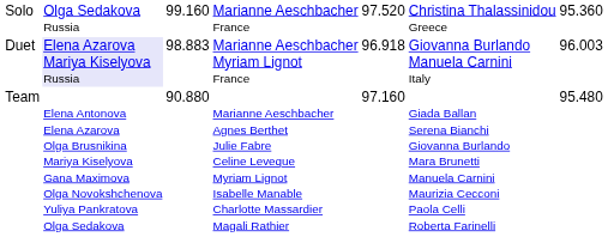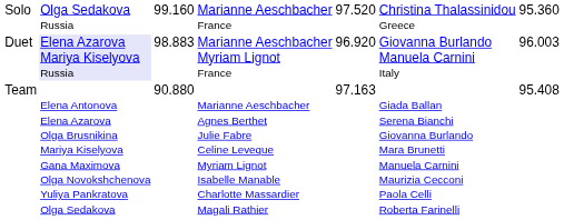 <table>
 <tr valign=top>
 <td>Solo</td>
 <td> <a href='#'>Olga Sedakova</a><br><small>Russia</small></td>
 <td>99.160</td>
 <td> <a href='#'>Marianne Aeschbacher</a><br><small>France</small></td>
 <td>97.520</td>
 <td> <a href='#'>Christina Thalassinidou</a><br><small>Greece</small></td>
 <td>95.360</td>
 </tr>
 <tr valign=top>
 <td>Duet</td>
 <td style="background: lavender;"> <a href='#'>Elena Azarova</a><br><a href='#'>Mariya Kiselyova</a><br><small>Russia</small></td>
 <td>98.883</td>
 <td> <a href='#'>Marianne Aeschbacher</a><br><a href='#'>Myriam Lignot</a><br><small>France</small></td>
-<td>96.918</td>
+<td>96.920</td>
 <td> <a href='#'>Giovanna Burlando</a><br><a href='#'>Manuela Carnini</a><br><small>Italy</small></td>
 <td>96.003</td>
 </tr>
 <tr valign=top>
 <td>Team</td>
 <td><br><small><a href='#'>Elena Antonova</a><br><a href='#'>Elena Azarova</a><br><a href='#'>Olga Brusnikina</a><br><a href='#'>Mariya Kiselyova</a><br><a href='#'>Gana Maximova</a><br><a href='#'>Olga Novokshchenova</a><br><a href='#'>Yuliya Pankratova</a><br><a href='#'>Olga Sedakova</a></small></td>
 <td>90.880</td>
 <td><br><small><a href='#'>Marianne Aeschbacher</a><br><a href='#'>Agnes Berthet</a><br><a href='#'>Julie Fabre</a><br><a href='#'>Celine Leveque</a><br><a href='#'>Myriam Lignot</a><br><a href='#'>Isabelle Manable</a><br><a href='#'>Charlotte Massardier</a><br><a href='#'>Magali Rathier</a></small></td>
-<td>97.160</td>
+<td>97.163</td>
 <td><br><small><a href='#'>Giada Ballan</a><br><a href='#'>Serena Bianchi</a><br><a href='#'>Giovanna Burlando</a><br><a href='#'>Mara Brunetti</a><br><a href='#'>Manuela Carnini</a><br><a href='#'>Maurizia Cecconi</a><br><a href='#'>Paola Celli</a><br><a href='#'>Roberta Farinelli</a></small></td>
-<td>95.480</td>
+<td>95.408</td>
 </tr>
 </table>
